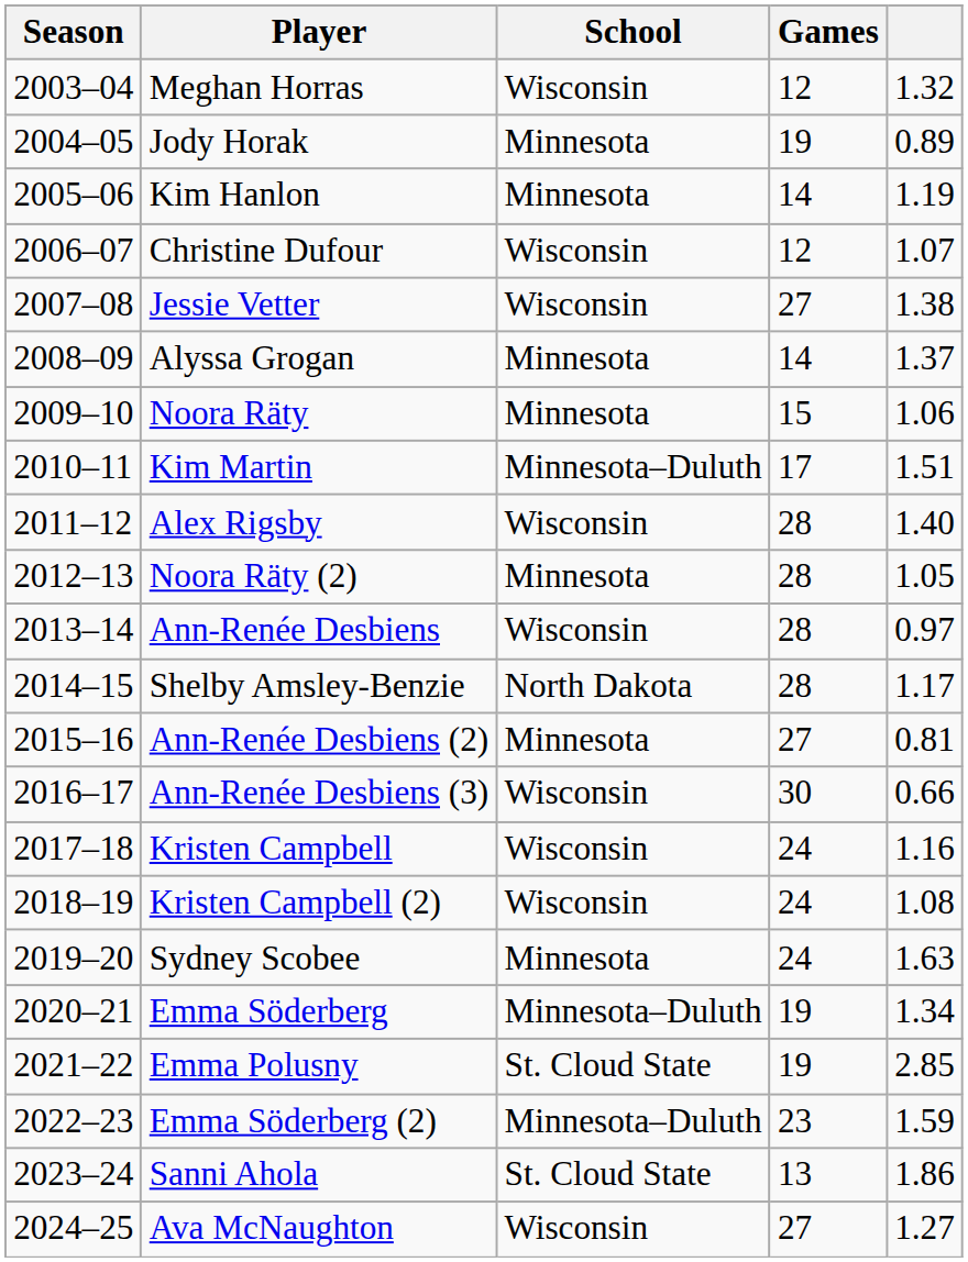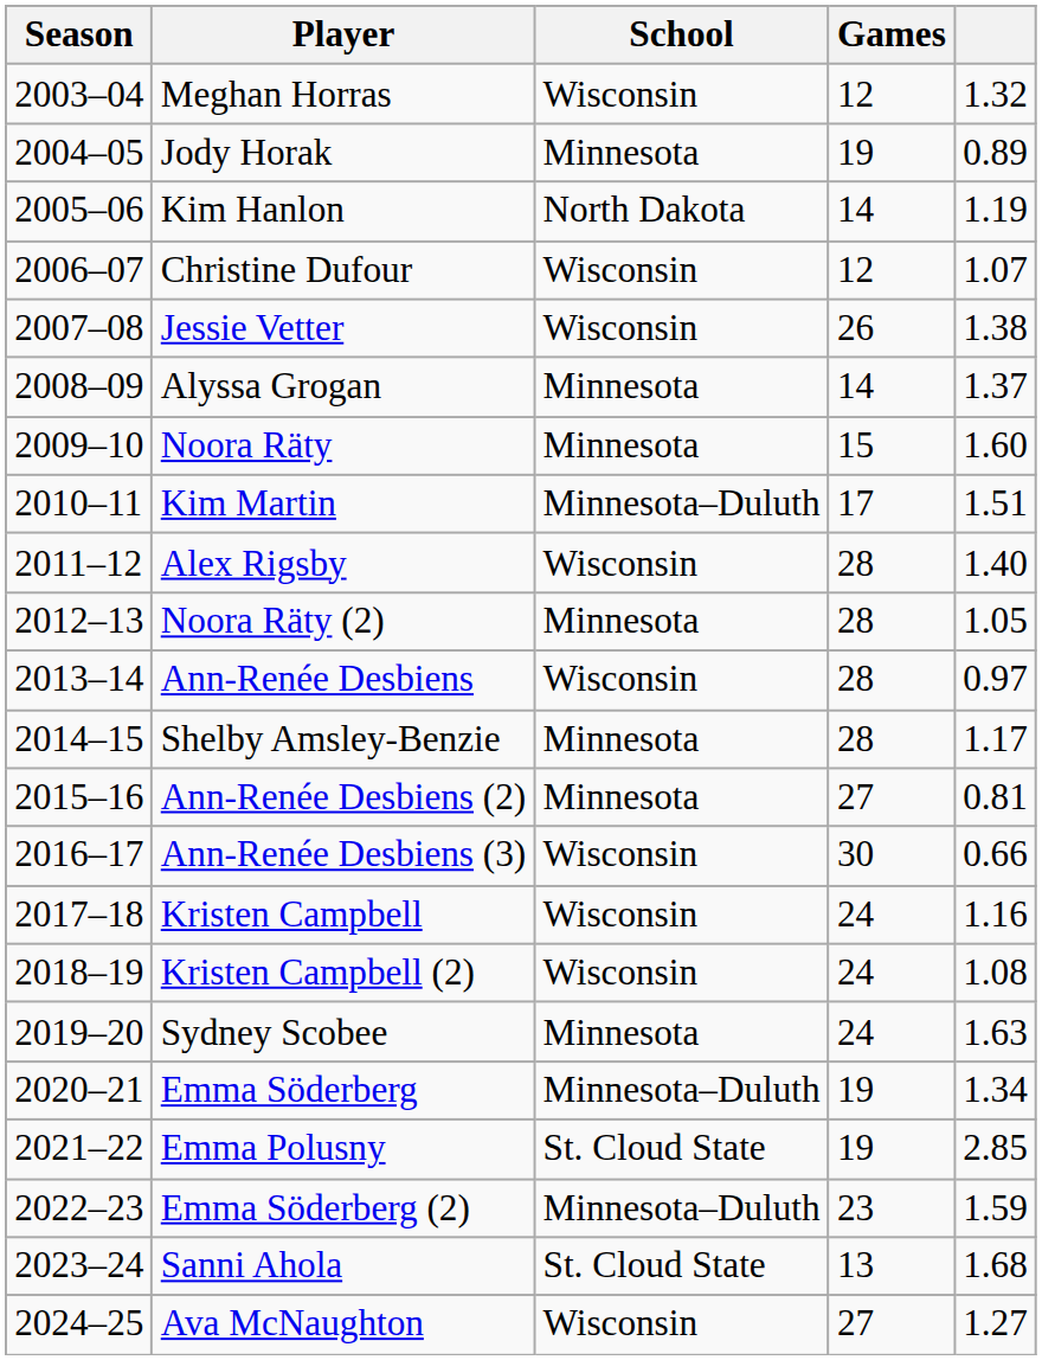 <table class="sortable wikitable">
 <tr>
 <th>Season</th>
 <th>Player</th>
 <th>School</th>
 <th>Games</th>
 <th></th>
 </tr>
 <tr>
 <td>2003–04</td>
 <td>Meghan Horras</td>
 <td>Wisconsin</td>
 <td>12</td>
 <td>1.32</td>
 </tr>
 <tr>
 <td>2004–05</td>
 <td>Jody Horak</td>
 <td>Minnesota</td>
 <td>19</td>
 <td>0.89</td>
 </tr>
 <tr>
 <td>2005–06</td>
 <td>Kim Hanlon</td>
-<td>Minnesota</td>
+<td>North Dakota</td>
 <td>14</td>
 <td>1.19</td>
 </tr>
 <tr>
 <td>2006–07</td>
 <td>Christine Dufour</td>
 <td>Wisconsin</td>
 <td>12</td>
 <td>1.07</td>
 </tr>
 <tr>
 <td>2007–08</td>
 <td><a href='#'>Jessie Vetter</a></td>
 <td>Wisconsin</td>
-<td>27</td>
+<td>26</td>
 <td>1.38</td>
 </tr>
 <tr>
 <td>2008–09</td>
 <td>Alyssa Grogan</td>
 <td>Minnesota</td>
 <td>14</td>
 <td>1.37</td>
 </tr>
 <tr>
 <td>2009–10</td>
 <td><a href='#'>Noora Räty</a></td>
 <td>Minnesota</td>
 <td>15</td>
-<td>1.06</td>
+<td>1.60</td>
 </tr>
 <tr>
 <td>2010–11</td>
 <td><a href='#'>Kim Martin</a></td>
 <td>Minnesota–Duluth</td>
 <td>17</td>
 <td>1.51</td>
 </tr>
 <tr>
 <td>2011–12</td>
 <td><a href='#'>Alex Rigsby</a></td>
 <td>Wisconsin</td>
 <td>28</td>
 <td>1.40</td>
 </tr>
 <tr>
 <td>2012–13</td>
 <td><a href='#'>Noora Räty</a> (2)</td>
 <td>Minnesota</td>
 <td>28</td>
 <td>1.05</td>
 </tr>
 <tr>
 <td>2013–14</td>
 <td><a href='#'>Ann-Renée Desbiens</a></td>
 <td>Wisconsin</td>
 <td>28</td>
 <td>0.97</td>
 </tr>
 <tr>
 <td>2014–15</td>
 <td>Shelby Amsley-Benzie</td>
-<td>North Dakota</td>
+<td>Minnesota</td>
 <td>28</td>
 <td>1.17</td>
 </tr>
 <tr>
 <td>2015–16</td>
 <td><a href='#'>Ann-Renée Desbiens</a> (2)</td>
 <td>Minnesota</td>
 <td>27</td>
 <td>0.81</td>
 </tr>
 <tr>
 <td>2016–17</td>
 <td><a href='#'>Ann-Renée Desbiens</a> (3)</td>
 <td>Wisconsin</td>
 <td>30</td>
 <td>0.66</td>
 </tr>
 <tr>
 <td>2017–18</td>
 <td><a href='#'>Kristen Campbell</a></td>
 <td>Wisconsin</td>
 <td>24</td>
 <td>1.16</td>
 </tr>
 <tr>
 <td>2018–19</td>
 <td><a href='#'>Kristen Campbell</a> (2)</td>
 <td>Wisconsin</td>
 <td>24</td>
 <td>1.08</td>
 </tr>
 <tr>
 <td>2019–20</td>
 <td>Sydney Scobee</td>
 <td>Minnesota</td>
 <td>24</td>
 <td>1.63</td>
 </tr>
 <tr>
 <td>2020–21</td>
 <td><a href='#'>Emma Söderberg</a></td>
 <td>Minnesota–Duluth</td>
 <td>19</td>
 <td>1.34</td>
 </tr>
 <tr>
 <td>2021–22</td>
 <td><a href='#'>Emma Polusny</a></td>
 <td>St. Cloud State</td>
 <td>19</td>
 <td>2.85</td>
 </tr>
 <tr>
 <td>2022–23</td>
 <td><a href='#'>Emma Söderberg</a> (2)</td>
 <td>Minnesota–Duluth</td>
 <td>23</td>
 <td>1.59</td>
 </tr>
 <tr>
 <td>2023–24</td>
 <td><a href='#'>Sanni Ahola</a></td>
 <td>St. Cloud State</td>
 <td>13</td>
-<td>1.86</td>
+<td>1.68</td>
 </tr>
 <tr>
 <td>2024–25</td>
 <td><a href='#'>Ava McNaughton</a></td>
 <td>Wisconsin</td>
 <td>27</td>
 <td>1.27</td>
 </tr>
 </table>
